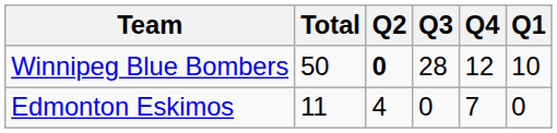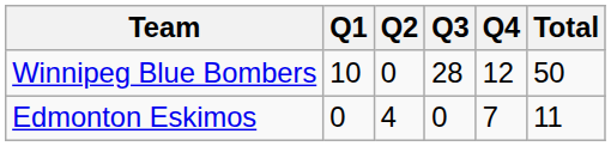 <table class="wikitable">
 <tr>
 <th>Team</th>
-<th>Total</th>
+<th>Q1</th>
 <th>Q2</th>
 <th>Q3</th>
 <th>Q4</th>
-<th>Q1</th>
+<th>Total</th>
 </tr>
 <tr>
 <td><a href='#'>Winnipeg Blue Bombers</a></td>
-<td>50</td>
-<td><strong>0</strong></td>
+<td>10</td>
+<td>0</td>
 <td>28</td>
 <td>12</td>
-<td>10</td>
+<td>50</td>
 </tr>
 <tr>
 <td><a href='#'>Edmonton Eskimos</a></td>
-<td>11</td>
+<td>0</td>
 <td>4</td>
 <td>0</td>
 <td>7</td>
-<td>0</td>
+<td>11</td>
 </tr>
 </table>
